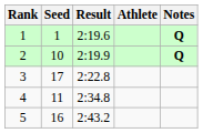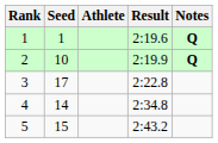 <table class="wikitable sortable" style="text-align:center">
 <tr>
 <th>Rank</th>
 <th>Seed</th>
+<th>Athlete</th>
 <th>Result</th>
-<th>Athlete</th>
 <th>Notes</th>
 </tr>
 <tr bgcolor="ccffcc">
 <td>1</td>
 <td>1</td>
+<td align="left"></td>
 <td>2:19.6</td>
-<td align="left"></td>
 <td><strong>Q</strong></td>
 </tr>
 <tr bgcolor="ccffcc">
 <td>2</td>
 <td>10</td>
+<td align="left"></td>
 <td>2:19.9</td>
-<td align="left"></td>
 <td><strong>Q</strong></td>
 </tr>
 <tr>
 <td>3</td>
 <td>17</td>
+<td align="left"></td>
 <td>2:22.8</td>
-<td align="left"></td>
 <td></td>
 </tr>
 <tr>
 <td>4</td>
-<td>11</td>
+<td>14</td>
+<td align="left"></td>
 <td>2:34.8</td>
-<td align="left"></td>
 <td></td>
 </tr>
 <tr>
 <td>5</td>
-<td>16</td>
+<td>15</td>
+<td align="left"></td>
 <td>2:43.2</td>
-<td align="left"></td>
 <td></td>
 </tr>
 </table>
